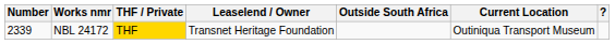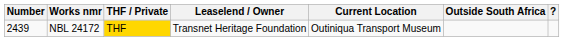 <table class="wikitable">
 <tr>
 <th>Number</th>
 <th>Works nmr</th>
 <th>THF / Private</th>
 <th>Leaselend / Owner</th>
+<th>Current Location</th>
 <th>Outside South Africa</th>
-<th>Current Location</th>
 <th>?</th>
 </tr>
 <tr>
-<td>2339</td>
+<td>2439</td>
 <td>NBL 24172</td>
 <td style="background: gold;">THF</td>
 <td>Transnet Heritage Foundation</td>
+<td>Outiniqua Transport Museum</td>
 <td></td>
-<td>Outiniqua Transport Museum</td>
 <td></td>
 </tr>
 </table>
